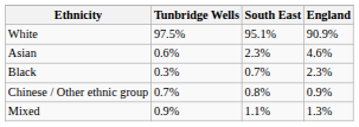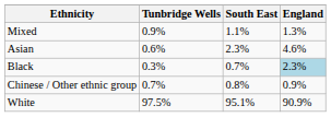 <table class="wikitable" style="float:right;">
 <tr>
 </tr>
 <tr>
 <th scope="col">Ethnicity</th>
 <th scope="col">Tunbridge Wells</th>
 <th scope="col">South East</th>
 <th scope="col">England</th>
 </tr>
 <tr>
-<td>White</td>
-<td>97.5%</td>
-<td>95.1%</td>
-<td>90.9%</td>
+<td>Mixed</td>
+<td>0.9%</td>
+<td>1.1%</td>
+<td>1.3%</td>
 </tr>
 <tr>
 <td>Asian</td>
 <td>0.6%</td>
 <td>2.3%</td>
 <td>4.6%</td>
 </tr>
 <tr>
 <td>Black</td>
 <td>0.3%</td>
 <td>0.7%</td>
-<td>2.3%</td>
+<td style="background: lightblue;">2.3%</td>
 </tr>
 <tr>
 <td>Chinese / Other ethnic group</td>
 <td>0.7%</td>
 <td>0.8%</td>
 <td>0.9%</td>
 </tr>
 <tr>
-<td>Mixed</td>
-<td>0.9%</td>
-<td>1.1%</td>
-<td>1.3%</td>
+<td>White</td>
+<td>97.5%</td>
+<td>95.1%</td>
+<td>90.9%</td>
 </tr>
 </table>
